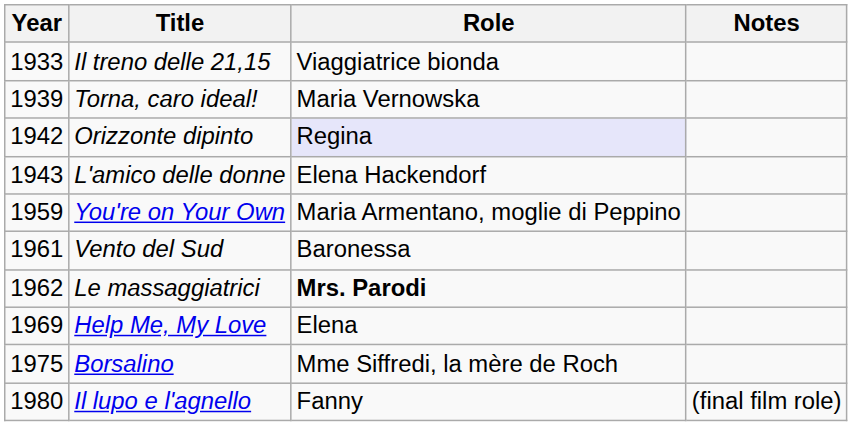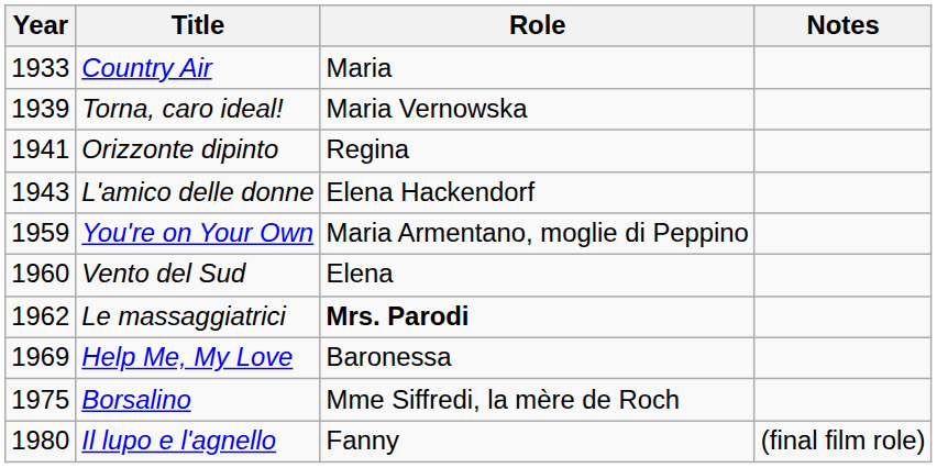 <table class="wikitable">
 <tr>
 <th>Year</th>
 <th>Title</th>
 <th>Role</th>
 <th>Notes</th>
 </tr>
 <tr>
 <td>1933</td>
-<td><em>Il treno delle 21,15</em></td>
-<td>Viaggiatrice bionda</td>
+<td><em><a href='#'>Country Air</a></em></td>
+<td>Maria</td>
 <td></td>
 </tr>
 <tr>
 <td>1939</td>
 <td><em>Torna, caro ideal!</em></td>
 <td>Maria Vernowska</td>
 <td></td>
 </tr>
 <tr>
-<td>1942</td>
+<td>1941</td>
 <td><em>Orizzonte dipinto</em></td>
-<td style="background: lavender;">Regina</td>
+<td>Regina</td>
 <td></td>
 </tr>
 <tr>
 <td>1943</td>
 <td><em>L'amico delle donne</em></td>
 <td>Elena Hackendorf</td>
 <td></td>
 </tr>
 <tr>
 <td>1959</td>
 <td><em><a href='#'>You're on Your Own</a></em></td>
 <td>Maria Armentano, moglie di Peppino</td>
 <td></td>
 </tr>
 <tr>
-<td>1961</td>
+<td>1960</td>
 <td><em>Vento del Sud</em></td>
-<td>Baronessa</td>
+<td>Elena</td>
 <td></td>
 </tr>
 <tr>
 <td>1962</td>
 <td><em>Le massaggiatrici</em></td>
 <td><strong>Mrs. Parodi</strong></td>
 <td></td>
 </tr>
 <tr>
 <td>1969</td>
 <td><em><a href='#'>Help Me, My Love</a></em></td>
-<td>Elena</td>
+<td>Baronessa</td>
 <td></td>
 </tr>
 <tr>
 <td>1975</td>
 <td><em><a href='#'>Borsalino</a></em></td>
 <td>Mme Siffredi, la mère de Roch</td>
 <td></td>
 </tr>
 <tr>
 <td>1980</td>
 <td><em><a href='#'>Il lupo e l'agnello</a></em></td>
 <td>Fanny</td>
 <td>(final film role)</td>
 </tr>
 </table>
